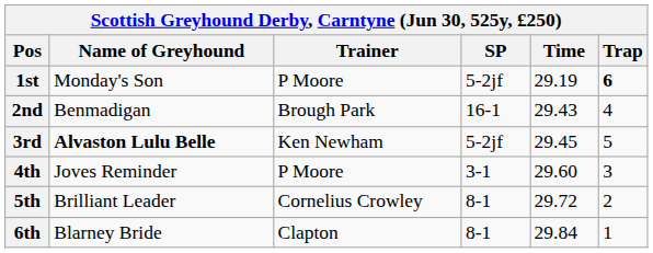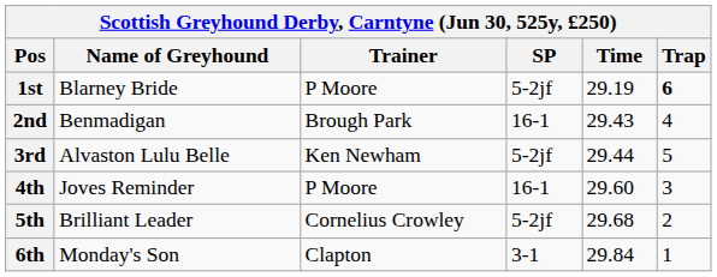 <table class="wikitable">
 <tr>
 <th colspan="6"><a href='#'>Scottish Greyhound Derby</a>, <a href='#'>Carntyne</a> (Jun 30, 525y, £250)</th>
 </tr>
 <tr>
 <th width=30>Pos</th>
 <th width=180>Name of Greyhound</th>
 <th width=150>Trainer</th>
 <th width=50>SP</th>
 <th width=50>Time</th>
 <th width=30>Trap</th>
 </tr>
 <tr>
 <th>1st</th>
-<td>Monday's Son</td>
+<td>Blarney Bride</td>
 <td>P Moore</td>
 <td>5-2jf</td>
 <td>29.19</td>
 <td><strong>6</strong></td>
 </tr>
 <tr>
 <th>2nd</th>
 <td>Benmadigan</td>
 <td>Brough Park</td>
 <td>16-1</td>
 <td>29.43</td>
 <td>4</td>
 </tr>
 <tr>
 <th>3rd</th>
-<td><strong>Alvaston Lulu Belle</strong></td>
+<td>Alvaston Lulu Belle</td>
 <td>Ken Newham</td>
 <td>5-2jf</td>
-<td>29.45</td>
+<td>29.44</td>
 <td>5</td>
 </tr>
 <tr>
 <th>4th</th>
 <td>Joves Reminder</td>
 <td>P Moore</td>
-<td>3-1</td>
+<td>16-1</td>
 <td>29.60</td>
 <td>3</td>
 </tr>
 <tr>
 <th>5th</th>
 <td>Brilliant Leader</td>
 <td>Cornelius Crowley</td>
-<td>8-1</td>
-<td>29.72</td>
+<td>5-2jf</td>
+<td>29.68</td>
 <td>2</td>
 </tr>
 <tr>
 <th>6th</th>
-<td>Blarney Bride</td>
+<td>Monday's Son</td>
 <td>Clapton</td>
-<td>8-1</td>
+<td>3-1</td>
 <td>29.84</td>
 <td>1</td>
 </tr>
 </table>
